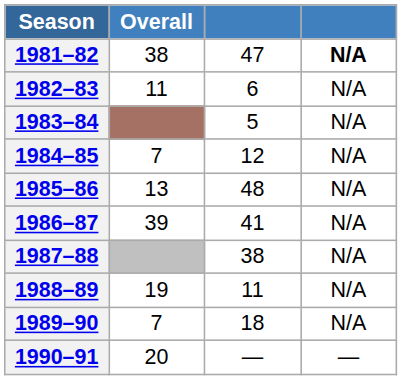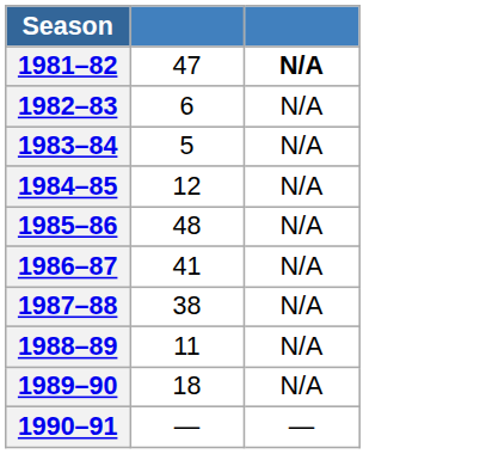 <table class="wikitable" style="font-size:86%; text-align:center; border:grey solid 1px; border-collapse:collapse; background:#ffffff;">
 <tr>
 <th style="background-color:#369; color:white; width:60px;"> Season </th>
-<th style="background-color:#4180be; color:white; width:55px;">Overall</th>
 <th style="background-color:#4180be; color:white; width:55px;"></th>
 <th style="background-color:#4180be; color:white; width:55px;"></th>
 </tr>
 <tr>
 <th scope=row align=center><a href='#'>1981–82</a></th>
-<td align=center>38</td>
 <td align=center>47</td>
 <td align=center><strong>N/A</strong></td>
 </tr>
 <tr>
 <th scope=row align=center><a href='#'>1982–83</a></th>
-<td align=center>11</td>
 <td align=center>6</td>
 <td align=center>N/A</td>
 </tr>
 <tr>
 <th scope=row align=center><a href='#'>1983–84</a></th>
-<td align=center bgcolor=#A57164></td>
 <td align=center>5</td>
 <td align=center>N/A</td>
 </tr>
 <tr>
 <th scope=row align=center><a href='#'>1984–85</a></th>
-<td align=center>7</td>
 <td align=center>12</td>
 <td align=center>N/A</td>
 </tr>
 <tr>
 <th scope=row align=center><a href='#'>1985–86</a></th>
-<td align=center>13</td>
 <td align=center>48</td>
 <td align=center>N/A</td>
 </tr>
 <tr>
 <th scope=row align=center><a href='#'>1986–87</a></th>
-<td align=center>39</td>
 <td align=center>41</td>
 <td align=center>N/A</td>
 </tr>
 <tr>
 <th scope=row align=center><a href='#'>1987–88</a></th>
-<td align=center bgcolor=silver></td>
 <td align=center>38</td>
 <td align=center>N/A</td>
 </tr>
 <tr>
 <th scope=row align=center><a href='#'>1988–89</a></th>
-<td align=center>19</td>
 <td align=center>11</td>
 <td align=center>N/A</td>
 </tr>
 <tr>
 <th scope=row align=center><a href='#'>1989–90</a></th>
-<td align=center>7</td>
 <td align=center>18</td>
 <td align=center>N/A</td>
 </tr>
 <tr>
 <th scope=row align=center><a href='#'>1990–91</a></th>
-<td align=center>20</td>
 <td align=center>—</td>
 <td align=center>—</td>
 </tr>
 </table>
